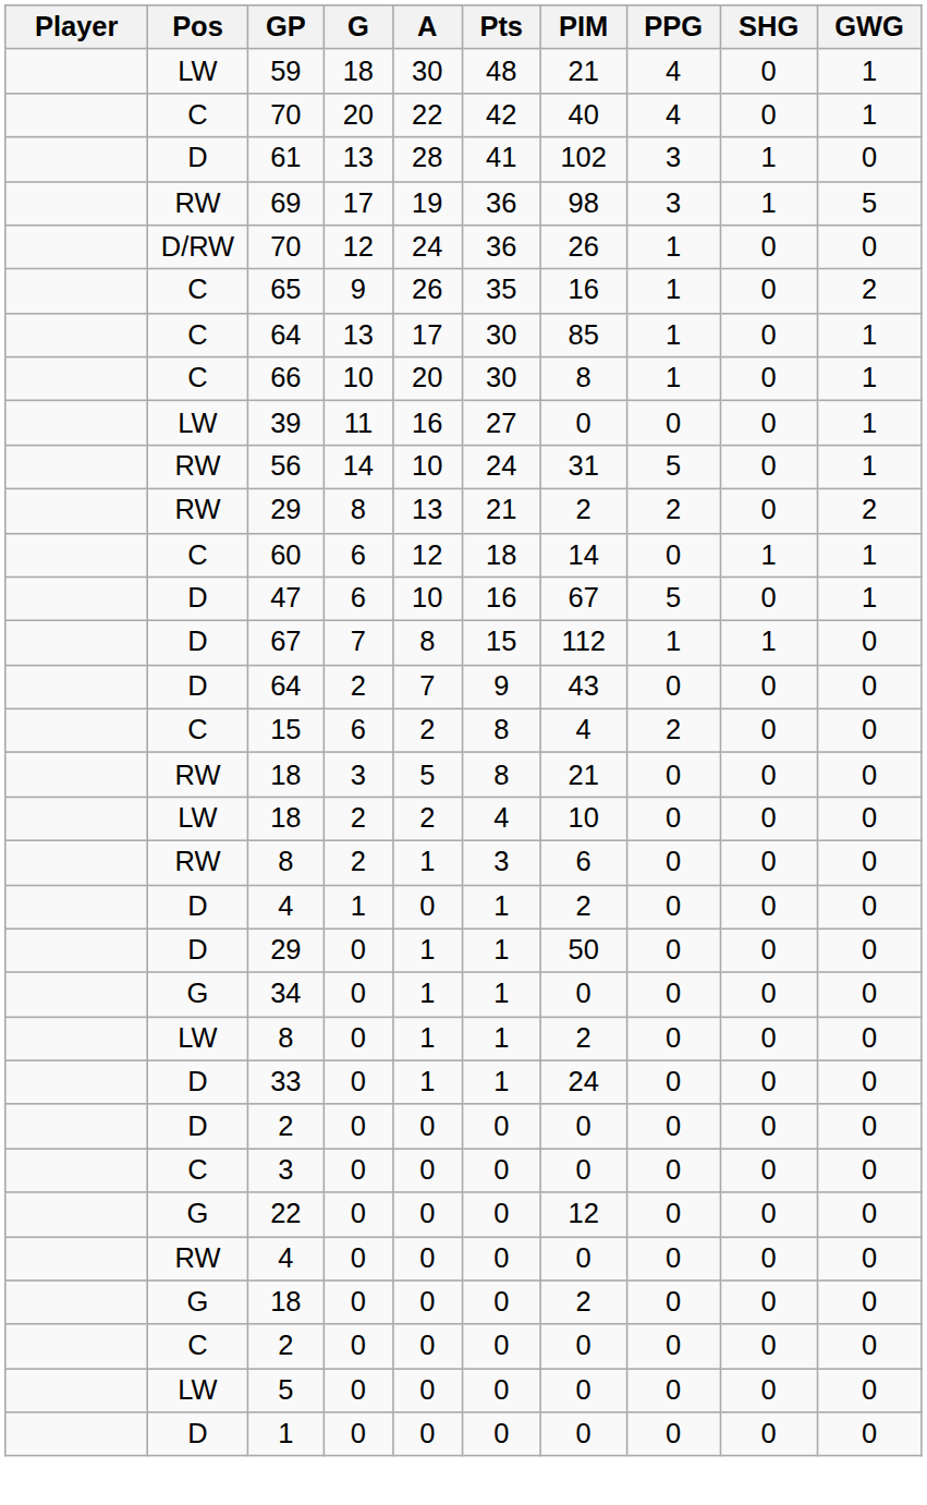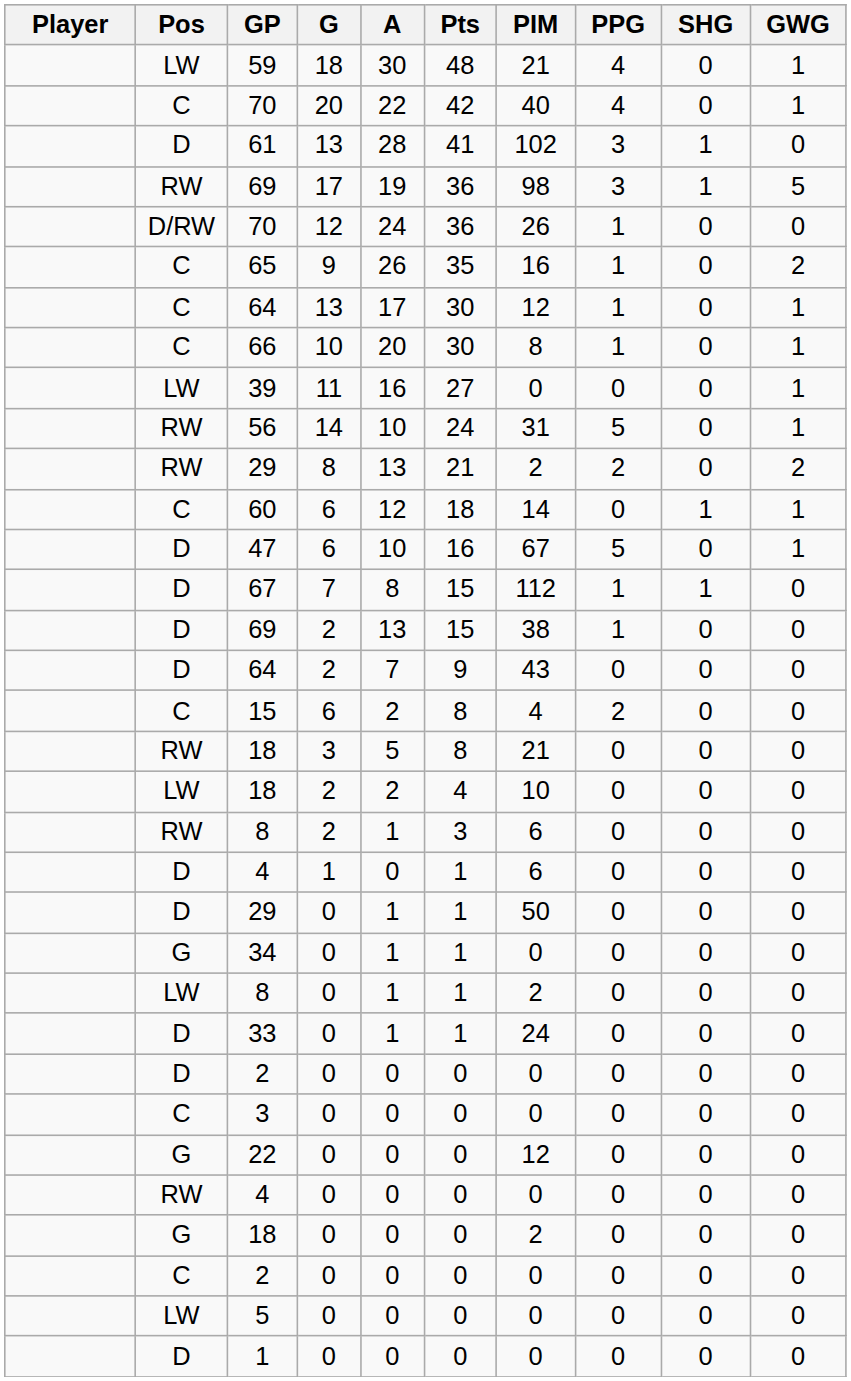 <table class="wikitable sortable" width="60%">
 <tr ALIGN="center">
 <th bgcolor="#DDDDFF" width="10%">Player</th>
 <th bgcolor="#DDDDFF" width="3%" title="Position">Pos</th>
 <th bgcolor="#DDDDFF" width="5%" title="Games played">GP</th>
 <th bgcolor="#DDDDFF" width="5%" title="Goals">G</th>
 <th bgcolor="#DDDDFF" width="5%" title="Assists">A</th>
 <th bgcolor="#DDDDFF" width="5%" title="Points">Pts</th>
 <th bgcolor="#DDDDFF" width="5%" title="Penalties in Minutes">PIM</th>
 <th bgcolor="#DDDDFF" width="5%" title="Power play goals">PPG</th>
 <th bgcolor="#DDDDFF" width="5%" title="Short-handed goals">SHG</th>
 <th bgcolor="#DDDDFF" width="5%" title="Game-winning goals">GWG</th>
 </tr>
 <tr align="center">
 <td align="right"></td>
 <td>LW</td>
 <td>59</td>
 <td>18</td>
 <td>30</td>
 <td>48</td>
 <td>21</td>
 <td>4</td>
 <td>0</td>
 <td>1</td>
 </tr>
 <tr align="center">
 <td align="right"></td>
 <td>C</td>
 <td>70</td>
 <td>20</td>
 <td>22</td>
 <td>42</td>
 <td>40</td>
 <td>4</td>
 <td>0</td>
 <td>1</td>
 </tr>
 <tr align="center">
 <td align="right"></td>
 <td>D</td>
 <td>61</td>
 <td>13</td>
 <td>28</td>
 <td>41</td>
 <td>102</td>
 <td>3</td>
 <td>1</td>
 <td>0</td>
 </tr>
 <tr align="center">
 <td align="right"></td>
 <td>RW</td>
 <td>69</td>
 <td>17</td>
 <td>19</td>
 <td>36</td>
 <td>98</td>
 <td>3</td>
 <td>1</td>
 <td>5</td>
 </tr>
 <tr align="center">
 <td align="right"></td>
 <td>D/RW</td>
 <td>70</td>
 <td>12</td>
 <td>24</td>
 <td>36</td>
 <td>26</td>
 <td>1</td>
 <td>0</td>
 <td>0</td>
 </tr>
 <tr align="center">
 <td align="right"></td>
 <td>C</td>
 <td>65</td>
 <td>9</td>
 <td>26</td>
 <td>35</td>
 <td>16</td>
 <td>1</td>
 <td>0</td>
 <td>2</td>
 </tr>
 <tr align="center">
 <td align="right"></td>
 <td>C</td>
 <td>64</td>
 <td>13</td>
 <td>17</td>
 <td>30</td>
-<td>85</td>
+<td>12</td>
 <td>1</td>
 <td>0</td>
 <td>1</td>
 </tr>
 <tr align="center">
 <td align="right"></td>
 <td>C</td>
 <td>66</td>
 <td>10</td>
 <td>20</td>
 <td>30</td>
 <td>8</td>
 <td>1</td>
 <td>0</td>
 <td>1</td>
 </tr>
 <tr align="center">
 <td align="right"></td>
 <td>LW</td>
 <td>39</td>
 <td>11</td>
 <td>16</td>
 <td>27</td>
 <td>0</td>
 <td>0</td>
 <td>0</td>
 <td>1</td>
 </tr>
 <tr align="center">
 <td align="right"></td>
 <td>RW</td>
 <td>56</td>
 <td>14</td>
 <td>10</td>
 <td>24</td>
 <td>31</td>
 <td>5</td>
 <td>0</td>
 <td>1</td>
 </tr>
 <tr align="center">
 <td align="right"></td>
 <td>RW</td>
 <td>29</td>
 <td>8</td>
 <td>13</td>
 <td>21</td>
 <td>2</td>
 <td>2</td>
 <td>0</td>
 <td>2</td>
 </tr>
 <tr align="center">
 <td align="right"></td>
 <td>C</td>
 <td>60</td>
 <td>6</td>
 <td>12</td>
 <td>18</td>
 <td>14</td>
 <td>0</td>
 <td>1</td>
 <td>1</td>
 </tr>
 <tr align="center">
 <td align="right"></td>
 <td>D</td>
 <td>47</td>
 <td>6</td>
 <td>10</td>
 <td>16</td>
 <td>67</td>
 <td>5</td>
 <td>0</td>
 <td>1</td>
 </tr>
 <tr align="center">
 <td align="right"></td>
 <td>D</td>
 <td>67</td>
 <td>7</td>
 <td>8</td>
 <td>15</td>
 <td>112</td>
 <td>1</td>
 <td>1</td>
 <td>0</td>
 </tr>
 <tr align="center">
 <td align="right"></td>
 <td>D</td>
+<td>69</td>
+<td>2</td>
+<td>13</td>
+<td>15</td>
+<td>38</td>
+<td>1</td>
+<td>0</td>
+<td>0</td>
+</tr>
+<tr align="center">
+<td align="right"></td>
+<td>D</td>
 <td>64</td>
 <td>2</td>
 <td>7</td>
 <td>9</td>
 <td>43</td>
 <td>0</td>
 <td>0</td>
 <td>0</td>
 </tr>
 <tr align="center">
 <td align="right"></td>
 <td>C</td>
 <td>15</td>
 <td>6</td>
 <td>2</td>
 <td>8</td>
 <td>4</td>
 <td>2</td>
 <td>0</td>
 <td>0</td>
 </tr>
 <tr align="center">
 <td align="right"></td>
 <td>RW</td>
 <td>18</td>
 <td>3</td>
 <td>5</td>
 <td>8</td>
 <td>21</td>
 <td>0</td>
 <td>0</td>
 <td>0</td>
 </tr>
 <tr align="center">
 <td align="right"></td>
 <td>LW</td>
 <td>18</td>
 <td>2</td>
 <td>2</td>
 <td>4</td>
 <td>10</td>
 <td>0</td>
 <td>0</td>
 <td>0</td>
 </tr>
 <tr align="center">
 <td align="right"></td>
 <td>RW</td>
 <td>8</td>
 <td>2</td>
 <td>1</td>
 <td>3</td>
 <td>6</td>
 <td>0</td>
 <td>0</td>
 <td>0</td>
 </tr>
 <tr align="center">
 <td align="right"></td>
 <td>D</td>
 <td>4</td>
 <td>1</td>
 <td>0</td>
 <td>1</td>
-<td>2</td>
+<td>6</td>
 <td>0</td>
 <td>0</td>
 <td>0</td>
 </tr>
 <tr align="center">
 <td align="right"></td>
 <td>D</td>
 <td>29</td>
 <td>0</td>
 <td>1</td>
 <td>1</td>
 <td>50</td>
 <td>0</td>
 <td>0</td>
 <td>0</td>
 </tr>
 <tr align="center">
 <td align="right"></td>
 <td>G</td>
 <td>34</td>
 <td>0</td>
 <td>1</td>
 <td>1</td>
 <td>0</td>
 <td>0</td>
 <td>0</td>
 <td>0</td>
 </tr>
 <tr align="center">
 <td align="right"></td>
 <td>LW</td>
 <td>8</td>
 <td>0</td>
 <td>1</td>
 <td>1</td>
 <td>2</td>
 <td>0</td>
 <td>0</td>
 <td>0</td>
 </tr>
 <tr align="center">
 <td align="right"></td>
 <td>D</td>
 <td>33</td>
 <td>0</td>
 <td>1</td>
 <td>1</td>
 <td>24</td>
 <td>0</td>
 <td>0</td>
 <td>0</td>
 </tr>
 <tr align="center">
 <td align="right"></td>
 <td>D</td>
 <td>2</td>
 <td>0</td>
 <td>0</td>
 <td>0</td>
 <td>0</td>
 <td>0</td>
 <td>0</td>
 <td>0</td>
 </tr>
 <tr align="center">
 <td align="right"></td>
 <td>C</td>
 <td>3</td>
 <td>0</td>
 <td>0</td>
 <td>0</td>
 <td>0</td>
 <td>0</td>
 <td>0</td>
 <td>0</td>
 </tr>
 <tr align="center">
 <td align="right"></td>
 <td>G</td>
 <td>22</td>
 <td>0</td>
 <td>0</td>
 <td>0</td>
 <td>12</td>
 <td>0</td>
 <td>0</td>
 <td>0</td>
 </tr>
 <tr align="center">
 <td align="right"></td>
 <td>RW</td>
 <td>4</td>
 <td>0</td>
 <td>0</td>
 <td>0</td>
 <td>0</td>
 <td>0</td>
 <td>0</td>
 <td>0</td>
 </tr>
 <tr align="center">
 <td align="right"></td>
 <td>G</td>
 <td>18</td>
 <td>0</td>
 <td>0</td>
 <td>0</td>
 <td>2</td>
 <td>0</td>
 <td>0</td>
 <td>0</td>
 </tr>
 <tr align="center">
 <td align="right"></td>
 <td>C</td>
 <td>2</td>
 <td>0</td>
 <td>0</td>
 <td>0</td>
 <td>0</td>
 <td>0</td>
 <td>0</td>
 <td>0</td>
 </tr>
 <tr align="center">
 <td align="right"></td>
 <td>LW</td>
 <td>5</td>
 <td>0</td>
 <td>0</td>
 <td>0</td>
 <td>0</td>
 <td>0</td>
 <td>0</td>
 <td>0</td>
 </tr>
 <tr align="center">
 <td align="right"></td>
 <td>D</td>
 <td>1</td>
 <td>0</td>
 <td>0</td>
 <td>0</td>
 <td>0</td>
 <td>0</td>
 <td>0</td>
 <td>0</td>
 </tr>
 </table>
